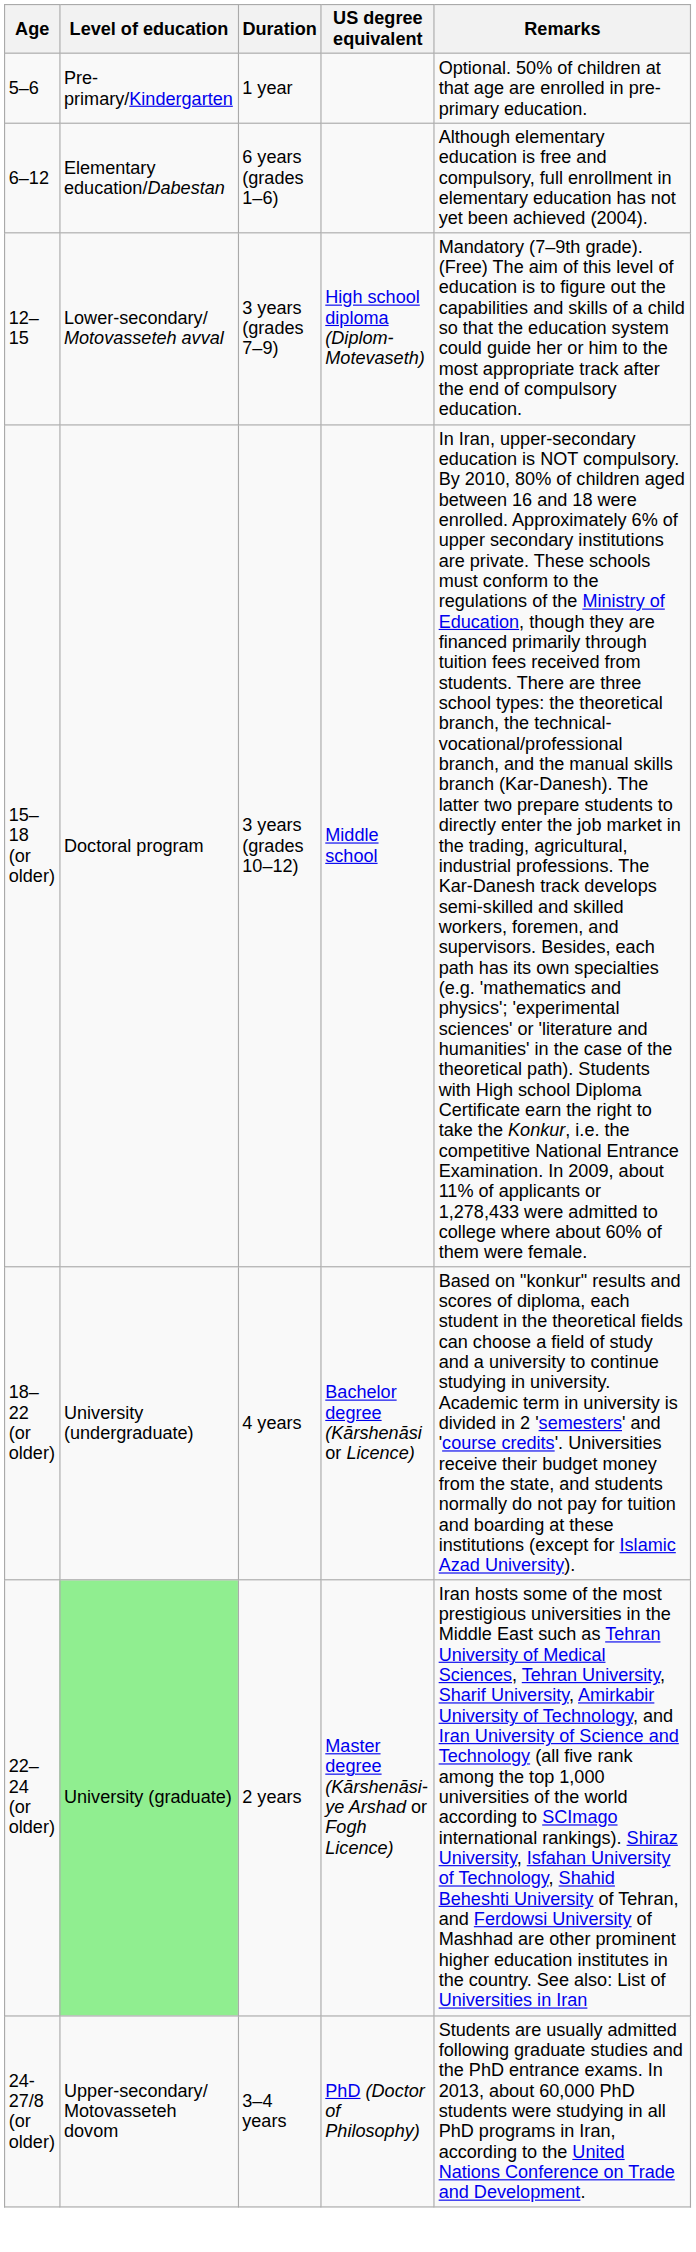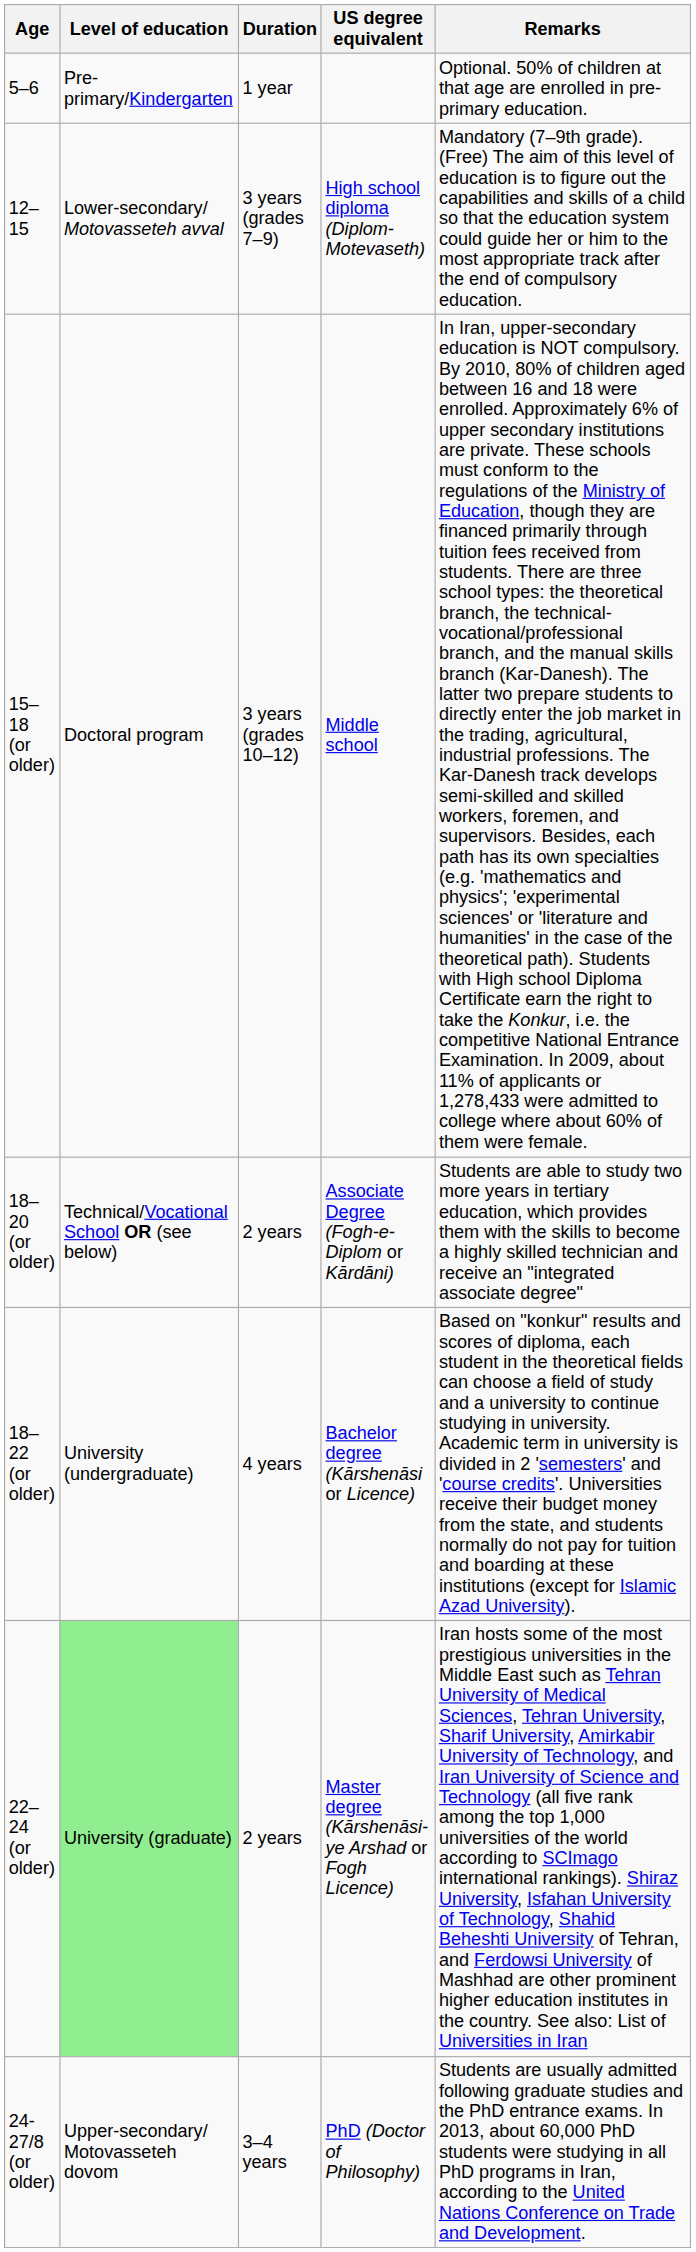 <table class="wikitable">
 <tr>
 <th>Age</th>
 <th>Level of education </th>
 <th>Duration</th>
 <th>US degree equivalent</th>
 <th>Remarks</th>
 </tr>
 <tr>
 <td>5–6</td>
 <td>Pre-primary/<a href='#'>Kindergarten</a></td>
 <td>1 year</td>
 <td></td>
 <td>Optional. 50% of children at that age are enrolled in pre-primary education.</td>
 </tr>
 <tr>
-<td>6–12</td>
-<td>Elementary education/<em>Dabestan</em></td>
-<td>6 years<br>(grades 1–6)</td>
-<td></td>
-<td>Although elementary education is free and compulsory, full enrollment in elementary education has not yet been achieved (2004).</td>
-</tr>
-<tr>
 <td>12–15</td>
 <td>Lower-secondary/<em> Motovasseteh avval</em></td>
 <td>3 years<br>(grades 7–9)</td>
 <td><a href='#'>High school diploma</a> <em>(Diplom-Motevaseth)</em></td>
 <td>Mandatory (7–9th grade). (Free) The aim of this level of education is to figure out the capabilities and skills of a child so that the education system could guide her or him to the most appropriate track after the end of compulsory education.</td>
 </tr>
 <tr>
 <td>15–18 (or older)</td>
 <td>Doctoral program</td>
 <td>3 years<br>(grades 10–12)</td>
 <td><a href='#'>Middle school</a></td>
 <td>In Iran, upper-secondary education is NOT compulsory. By 2010, 80% of children aged between 16 and 18 were enrolled. Approximately 6% of upper secondary institutions are private. These schools must conform to the regulations of the <a href='#'>Ministry of Education</a>, though they are financed primarily through tuition fees received from students. There are three school types: the theoretical branch, the technical-vocational/professional branch, and the manual skills branch (Kar-Danesh). The latter two prepare students to directly enter the job market in the trading, agricultural, industrial professions. The Kar-Danesh track develops semi-skilled and skilled workers, foremen, and supervisors. Besides, each path has its own specialties (e.g. 'mathematics and physics'; 'experimental sciences' or 'literature and humanities' in the case of the theoretical path). Students with High school Diploma Certificate earn the right to take the <em>Konkur</em>, i.e. the competitive National Entrance Examination. In 2009, about 11% of applicants or 1,278,433 were admitted to college where about 60% of them were female. </td>
+</tr>
+<tr>
+<td>18–20 (or older)</td>
+<td>Technical/<a href='#'>Vocational School</a> <strong>OR</strong> (see below)</td>
+<td>2 years</td>
+<td><a href='#'>Associate Degree</a> <em>(Fogh-e-Diplom</em> or <em>Kārdāni)</em></td>
+<td>Students are able to study two more years in tertiary education, which provides them with the skills to become a highly skilled technician and receive an "integrated associate degree"</td>
 </tr>
 <tr>
 <td>18–22 (or older)</td>
 <td>University (undergraduate)</td>
 <td>4 years</td>
 <td><a href='#'>Bachelor degree</a> <em>(Kārshenāsi</em> or <em>Licence)</em></td>
 <td>Based on "konkur" results and scores of diploma, each student in the theoretical fields can choose a field of study and a university to continue studying in university. Academic term in university is divided in 2 '<a href='#'>semesters</a>' and '<a href='#'>course credits</a>'. Universities receive their budget money from the state, and students normally do not pay for tuition and boarding at these institutions (except for <a href='#'>Islamic Azad University</a>).</td>
 </tr>
 <tr>
 <td>22–24 (or older)</td>
 <td style="background: lightgreen;">University (graduate)</td>
 <td>2 years</td>
 <td><a href='#'>Master degree</a> <em>(Kārshenāsi-ye Arshad</em> or <em>Fogh Licence)</em></td>
 <td>Iran hosts some of the most prestigious universities in the Middle East such as <a href='#'>Tehran University of Medical Sciences</a>, <a href='#'>Tehran University</a>, <a href='#'>Sharif University</a>, <a href='#'>Amirkabir University of Technology</a>, and <a href='#'>Iran University of Science and Technology</a> (all five rank among the top 1,000 universities of the world according to <a href='#'>SCImago</a> international rankings). <a href='#'>Shiraz University</a>, <a href='#'>Isfahan University of Technology</a>, <a href='#'>Shahid Beheshti University</a> of Tehran, and <a href='#'>Ferdowsi University</a> of Mashhad are other prominent higher education institutes in the country. See also: List of <a href='#'>Universities in Iran</a></td>
 </tr>
 <tr>
 <td>24-27/8 (or older)</td>
 <td>Upper-secondary/ Motovasseteh dovom</td>
 <td>3–4 years</td>
 <td><a href='#'>PhD</a> <em>(Doctor of Philosophy)</em></td>
 <td>Students are usually admitted following graduate studies and the PhD entrance exams. In 2013, about 60,000 PhD students were studying in all PhD programs in Iran, according to the <a href='#'>United Nations Conference on Trade and Development</a>.</td>
 </tr>
 </table>
